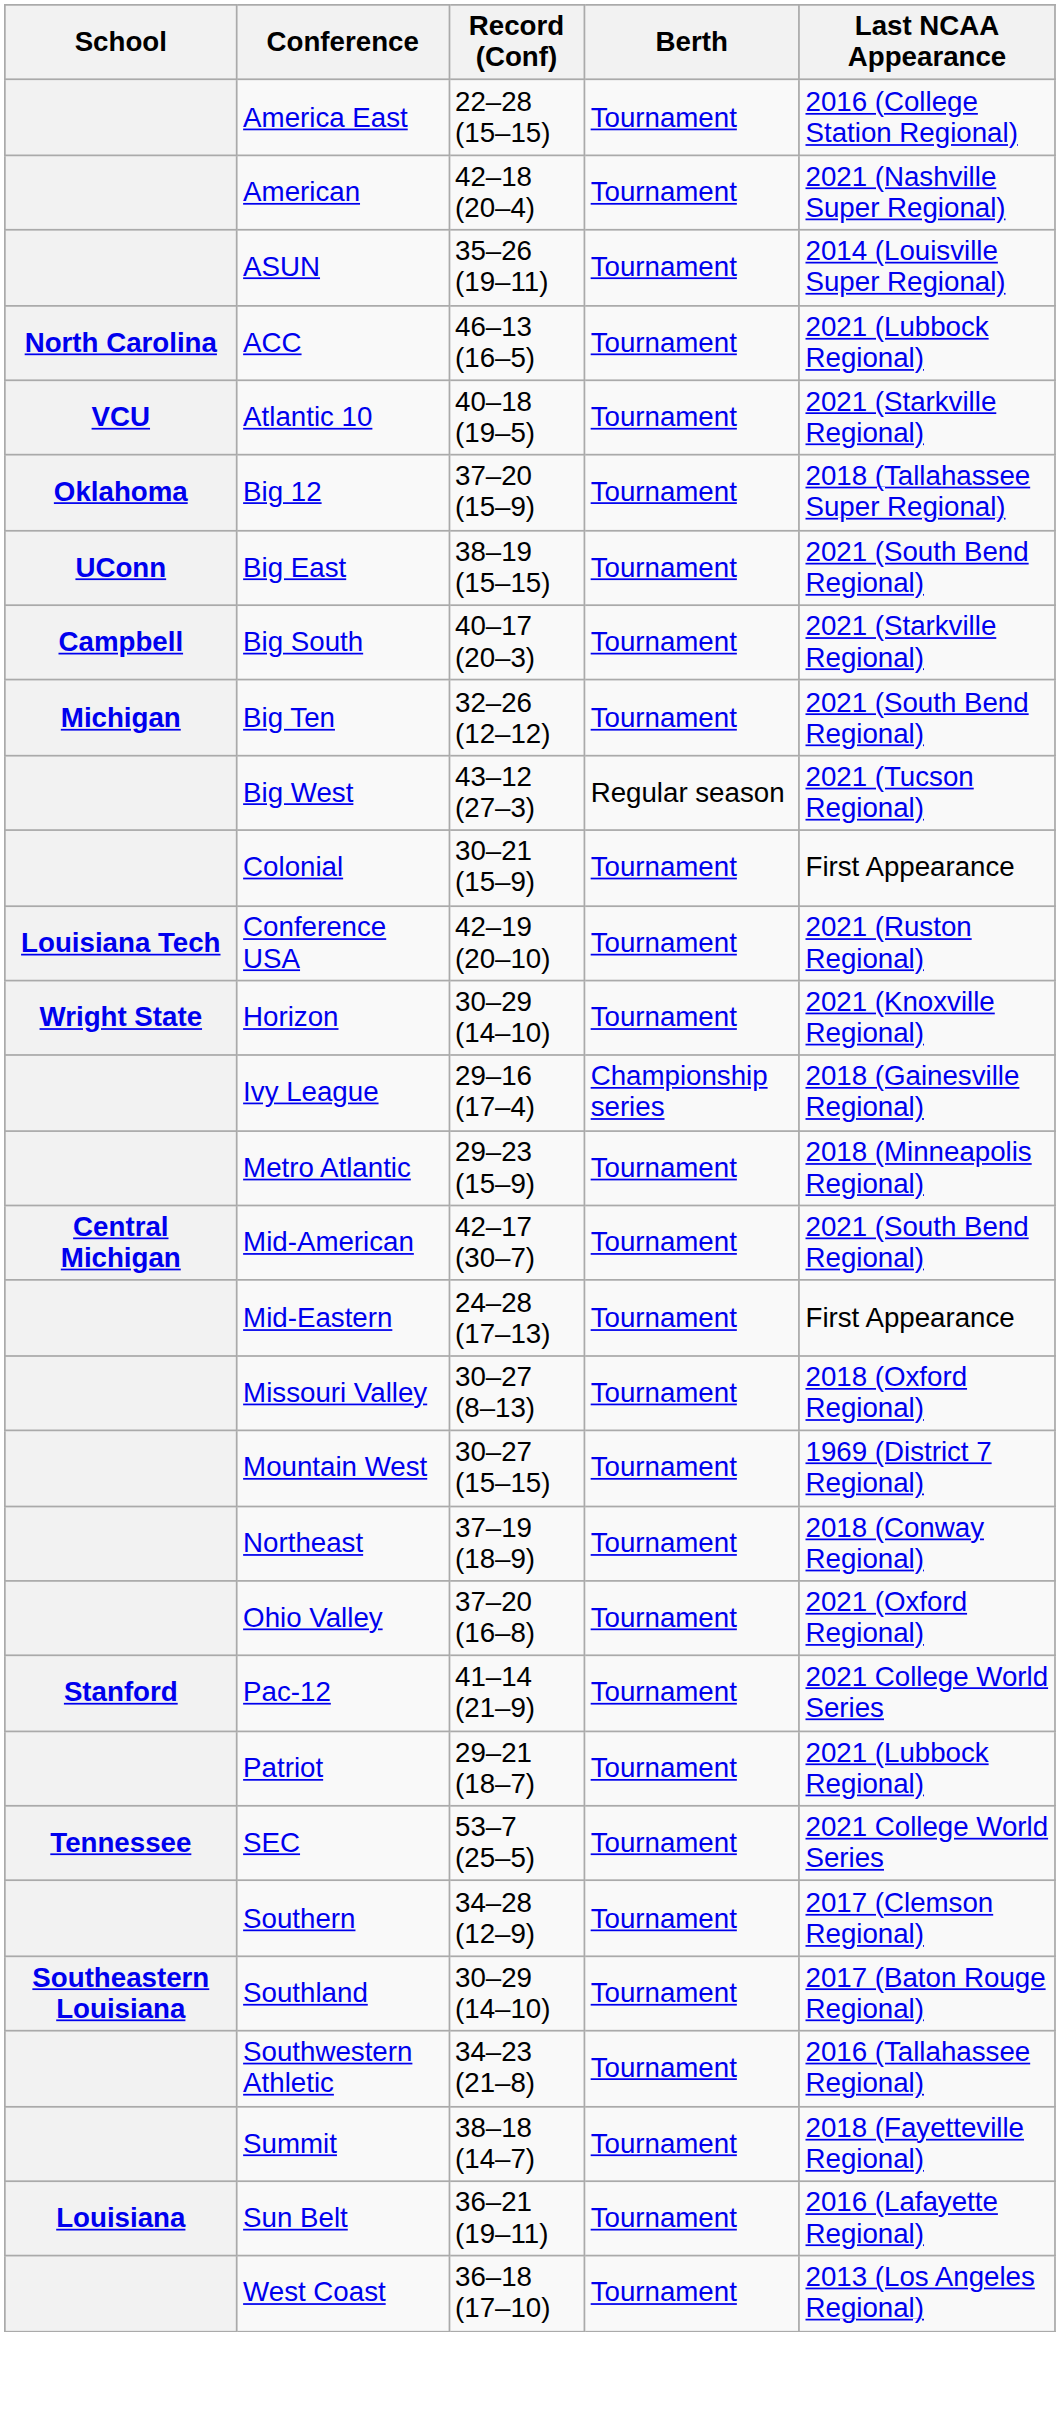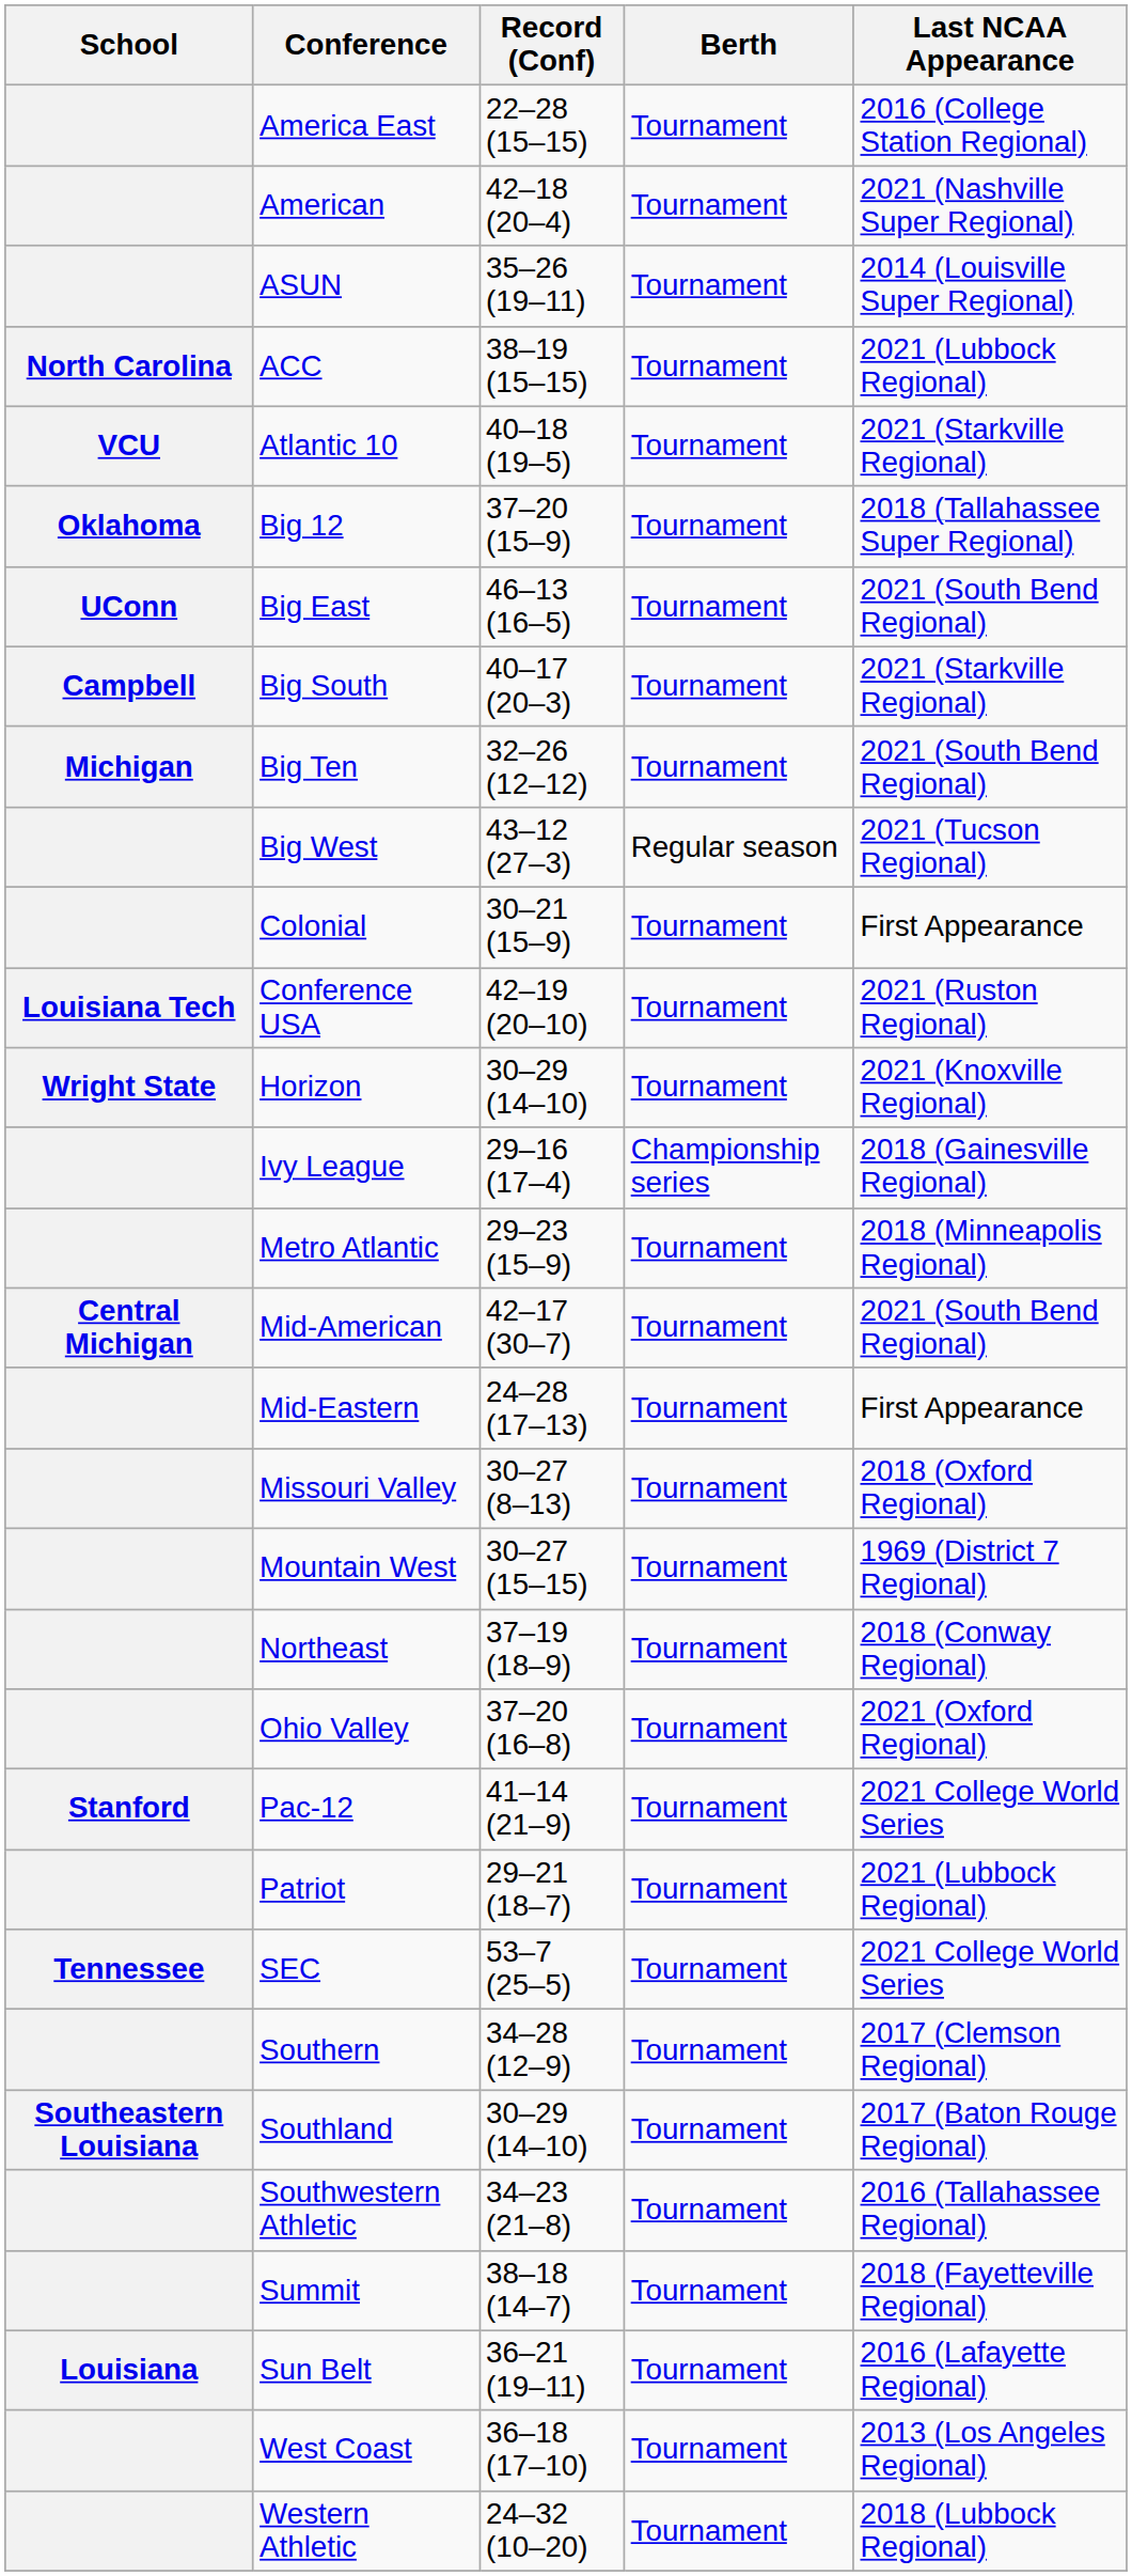 <table class="wikitable sortable plainrowheaders">
 <tr>
 <th scope="col">School</th>
 <th scope="col">Conference</th>
 <th scope="col">Record (Conf)</th>
 <th scope="col">Berth</th>
 <th scope="col">Last NCAA Appearance</th>
 </tr>
 <tr>
 <th scope="row"></th>
 <td><a href='#'>America East</a></td>
 <td>22–28 (15–15)</td>
 <td><a href='#'>Tournament</a></td>
 <td><a href='#'>2016 (College Station Regional)</a></td>
 </tr>
 <tr>
 <th scope="row"></th>
 <td><a href='#'>American</a></td>
 <td>42–18 (20–4)</td>
 <td><a href='#'>Tournament</a></td>
 <td><a href='#'>2021 (Nashville Super Regional)</a></td>
 </tr>
 <tr>
 <th scope="row"></th>
 <td><a href='#'>ASUN</a></td>
 <td>35–26 (19–11)</td>
 <td><a href='#'>Tournament</a></td>
 <td><a href='#'>2014 (Louisville Super Regional)</a></td>
 </tr>
 <tr>
 <th scope="row"><a href='#'>North Carolina</a></th>
 <td><a href='#'>ACC</a></td>
-<td>46–13 (16–5)</td>
+<td>38–19 (15–15)</td>
 <td><a href='#'>Tournament</a></td>
 <td><a href='#'>2021 (Lubbock Regional)</a></td>
 </tr>
 <tr>
 <th scope="row"><a href='#'>VCU</a></th>
 <td><a href='#'>Atlantic 10</a></td>
 <td>40–18 (19–5)</td>
 <td><a href='#'>Tournament</a></td>
 <td><a href='#'>2021 (Starkville Regional)</a></td>
 </tr>
 <tr>
 <th scope="row"><a href='#'>Oklahoma</a></th>
 <td><a href='#'>Big 12</a></td>
 <td>37–20 (15–9)</td>
 <td><a href='#'>Tournament</a></td>
 <td><a href='#'>2018 (Tallahassee Super Regional)</a></td>
 </tr>
 <tr>
 <th scope="row"><a href='#'>UConn</a></th>
 <td><a href='#'>Big East</a></td>
-<td>38–19 (15–15)</td>
+<td>46–13 (16–5)</td>
 <td><a href='#'>Tournament</a></td>
 <td><a href='#'>2021 (South Bend Regional)</a></td>
 </tr>
 <tr>
 <th scope="row"><a href='#'>Campbell</a></th>
 <td><a href='#'>Big South</a></td>
 <td>40–17 (20–3)</td>
 <td><a href='#'>Tournament</a></td>
 <td><a href='#'>2021 (Starkville Regional)</a></td>
 </tr>
 <tr>
 <th scope="row"><a href='#'>Michigan</a></th>
 <td><a href='#'>Big Ten</a></td>
 <td>32–26 (12–12)</td>
 <td><a href='#'>Tournament</a></td>
 <td><a href='#'>2021 (South Bend Regional)</a></td>
 </tr>
 <tr>
 <th scope="row"></th>
 <td><a href='#'>Big West</a></td>
 <td>43–12 (27–3)</td>
 <td>Regular season</td>
 <td><a href='#'>2021 (Tucson Regional)</a></td>
 </tr>
 <tr>
 <th scope="row"></th>
 <td><a href='#'>Colonial</a></td>
 <td>30–21 (15–9)</td>
 <td><a href='#'>Tournament</a></td>
 <td>First Appearance</td>
 </tr>
 <tr>
 <th scope="row"><a href='#'>Louisiana Tech</a></th>
 <td><a href='#'>Conference USA</a></td>
 <td>42–19 (20–10)</td>
 <td><a href='#'>Tournament</a></td>
 <td><a href='#'>2021 (Ruston Regional)</a></td>
 </tr>
 <tr>
 <th scope="row"><a href='#'>Wright State</a></th>
 <td><a href='#'>Horizon</a></td>
 <td>30–29 (14–10)</td>
 <td><a href='#'>Tournament</a></td>
 <td><a href='#'>2021 (Knoxville Regional)</a></td>
 </tr>
 <tr>
 <th scope="row"></th>
 <td><a href='#'>Ivy League</a></td>
 <td>29–16 (17–4)</td>
 <td><a href='#'>Championship series</a></td>
 <td><a href='#'>2018 (Gainesville Regional)</a></td>
 </tr>
 <tr>
 <th scope="row"></th>
 <td><a href='#'>Metro Atlantic</a></td>
 <td>29–23 (15–9)</td>
 <td><a href='#'>Tournament</a></td>
 <td><a href='#'>2018 (Minneapolis Regional)</a></td>
 </tr>
 <tr>
 <th scope="row"><a href='#'>Central Michigan</a></th>
 <td><a href='#'>Mid-American</a></td>
 <td>42–17 (30–7)</td>
 <td><a href='#'>Tournament</a></td>
 <td><a href='#'>2021 (South Bend Regional)</a></td>
 </tr>
 <tr>
 <th scope="row"></th>
 <td><a href='#'>Mid-Eastern</a></td>
 <td>24–28 (17–13)</td>
 <td><a href='#'>Tournament</a></td>
 <td>First Appearance</td>
 </tr>
 <tr>
 <th scope="row"></th>
 <td><a href='#'>Missouri Valley</a></td>
 <td>30–27 (8–13)</td>
 <td><a href='#'>Tournament</a></td>
 <td><a href='#'>2018 (Oxford Regional)</a></td>
 </tr>
 <tr>
 <th scope="row"></th>
 <td><a href='#'>Mountain West</a></td>
 <td>30–27 (15–15)</td>
 <td><a href='#'>Tournament</a></td>
 <td><a href='#'>1969 (District 7 Regional)</a></td>
 </tr>
 <tr>
 <th scope="row"></th>
 <td><a href='#'>Northeast</a></td>
 <td>37–19 (18–9)</td>
 <td><a href='#'>Tournament</a></td>
 <td><a href='#'>2018 (Conway Regional)</a></td>
 </tr>
 <tr>
 <th scope="row"></th>
 <td><a href='#'>Ohio Valley</a></td>
 <td>37–20 (16–8)</td>
 <td><a href='#'>Tournament</a></td>
 <td><a href='#'>2021 (Oxford Regional)</a></td>
 </tr>
 <tr>
 <th scope="row"><a href='#'>Stanford</a></th>
 <td><a href='#'>Pac-12</a></td>
 <td>41–14 (21–9)</td>
 <td><a href='#'>Tournament</a></td>
 <td><a href='#'>2021 College World Series</a></td>
 </tr>
 <tr>
 <th scope="row"></th>
 <td><a href='#'>Patriot</a></td>
 <td>29–21 (18–7)</td>
 <td><a href='#'>Tournament</a></td>
 <td><a href='#'>2021 (Lubbock Regional)</a></td>
 </tr>
 <tr>
 <th scope="row"><a href='#'>Tennessee</a></th>
 <td><a href='#'>SEC</a></td>
 <td>53–7 (25–5)</td>
 <td><a href='#'>Tournament</a></td>
 <td><a href='#'>2021 College World Series</a></td>
 </tr>
 <tr>
 <th scope="row"></th>
 <td><a href='#'>Southern</a></td>
 <td>34–28 (12–9)</td>
 <td><a href='#'>Tournament</a></td>
 <td><a href='#'>2017 (Clemson Regional)</a></td>
 </tr>
 <tr>
 <th scope="row"><a href='#'>Southeastern Louisiana</a></th>
 <td><a href='#'>Southland</a></td>
 <td>30–29 (14–10)</td>
 <td><a href='#'>Tournament</a></td>
 <td><a href='#'>2017 (Baton Rouge Regional)</a></td>
 </tr>
 <tr>
 <th scope="row"></th>
 <td><a href='#'>Southwestern Athletic</a></td>
 <td>34–23 (21–8)</td>
 <td><a href='#'>Tournament</a></td>
 <td><a href='#'>2016 (Tallahassee Regional)</a></td>
 </tr>
 <tr>
 <th scope="row"></th>
 <td><a href='#'>Summit</a></td>
 <td>38–18 (14–7)</td>
 <td><a href='#'>Tournament</a></td>
 <td><a href='#'>2018 (Fayetteville Regional)</a></td>
 </tr>
 <tr>
 <th scope="row"><a href='#'>Louisiana</a></th>
 <td><a href='#'>Sun Belt</a></td>
 <td>36–21 (19–11)</td>
 <td><a href='#'>Tournament</a></td>
 <td><a href='#'>2016 (Lafayette Regional)</a></td>
 </tr>
 <tr>
 <th scope="row"></th>
 <td><a href='#'>West Coast</a></td>
 <td>36–18 (17–10)</td>
 <td><a href='#'>Tournament</a></td>
 <td><a href='#'>2013 (Los Angeles Regional)</a></td>
 </tr>
+<tr>
+<th scope="row"></th>
+<td><a href='#'>Western Athletic</a></td>
+<td>24–32 (10–20)</td>
+<td><a href='#'>Tournament</a></td>
+<td><a href='#'>2018 (Lubbock Regional)</a></td>
+</tr>
 </table>
